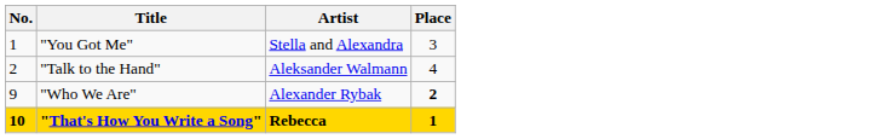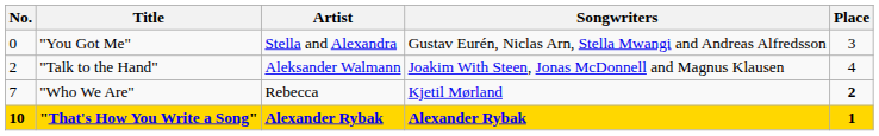 <table class="sortable wikitable">
 <tr>
 <th>No.</th>
 <th>Title</th>
 <th>Artist</th>
+<th>Songwriters</th>
 <th>Place</th>
 </tr>
 <tr>
-<td>1</td>
+<td>0</td>
 <td>"You Got Me"</td>
 <td><a href='#'>Stella</a> and <a href='#'>Alexandra</a></td>
+<td>Gustav Eurén, Niclas Arn, <a href='#'>Stella Mwangi</a> and Andreas Alfredsson</td>
 <td style="text-align: center;">3</td>
 </tr>
 <tr>
 <td>2</td>
 <td>"Talk to the Hand"</td>
 <td><a href='#'>Aleksander Walmann</a></td>
+<td><a href='#'>Joakim With Steen</a>, <a href='#'>Jonas McDonnell</a> and Magnus Klausen</td>
 <td style="text-align: center;">4</td>
 </tr>
 <tr>
-<td>9</td>
+<td>7</td>
 <td>"Who We Are"</td>
-<td><a href='#'>Alexander Rybak</a></td>
+<td>Rebecca</td>
+<td><a href='#'>Kjetil Mørland</a></td>
 <td style="text-align: center;"><strong>2</strong></td>
 </tr>
 <tr style="font-weight:bold;background:gold;">
 <td>10</td>
 <td>"<a href='#'>That's How You Write a Song</a>"</td>
-<td>Rebecca</td>
+<td><a href='#'>Alexander Rybak</a></td>
+<td><a href='#'>Alexander Rybak</a></td>
 <td style="text-align: center;">1</td>
 </tr>
 </table>
